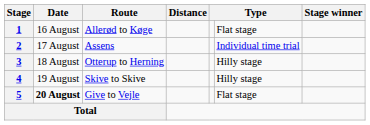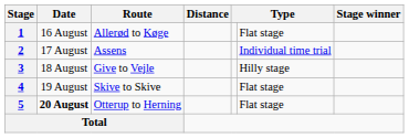 <table class="wikitable">
 <tr>
 <th scope="col">Stage</th>
 <th scope="col">Date</th>
 <th scope="col">Route</th>
 <th scope="col">Distance</th>
 <th scope="col" colspan="2">Type</th>
 <th scope="col">Stage winner</th>
 </tr>
 <tr>
 <th scope="row" style="text-align:center;"><a href='#'>1</a></th>
 <td style="text-align:center;">16 August</td>
 <td><a href='#'>Allerød</a> to <a href='#'>Køge</a></td>
 <td style="text-align:center;"></td>
 <td></td>
 <td>Flat stage</td>
 <td></td>
 </tr>
 <tr>
 <th scope="row" style="text-align:center;"><a href='#'>2</a></th>
 <td style="text-align:center;">17 August</td>
 <td><a href='#'>Assens</a></td>
 <td style="text-align:center;"></td>
 <td></td>
 <td><a href='#'>Individual time trial</a></td>
 <td></td>
 </tr>
 <tr>
 <th scope="row" style="text-align:center;"><a href='#'>3</a></th>
 <td style="text-align:center;">18 August</td>
-<td><a href='#'>Otterup</a> to <a href='#'>Herning</a></td>
+<td><a href='#'>Give</a> to <a href='#'>Vejle</a></td>
 <td style="text-align:center;"></td>
 <td></td>
 <td>Hilly stage</td>
 <td></td>
 </tr>
 <tr>
 <th scope="row" style="text-align:center;"><a href='#'>4</a></th>
 <td style="text-align:center;">19 August</td>
 <td><a href='#'>Skive</a> to Skive</td>
 <td style="text-align:center;"></td>
 <td></td>
-<td>Hilly stage</td>
+<td>Flat stage</td>
 <td></td>
 </tr>
 <tr>
 <th scope="row" style="text-align:center;"><a href='#'>5</a></th>
 <td style="text-align:center;"><strong>20 August</strong></td>
-<td><a href='#'>Give</a> to <a href='#'>Vejle</a></td>
+<td><a href='#'>Otterup</a> to <a href='#'>Herning</a></td>
 <td style="text-align:center;"></td>
 <td></td>
 <td>Flat stage</td>
 <td></td>
 </tr>
 <tr>
 <th colspan="3">Total</th>
 <td colspan="4" align="center"></td>
 </tr>
 </table>
